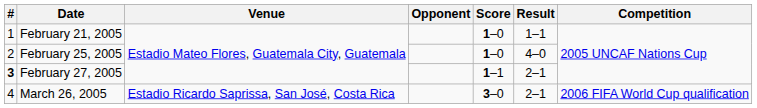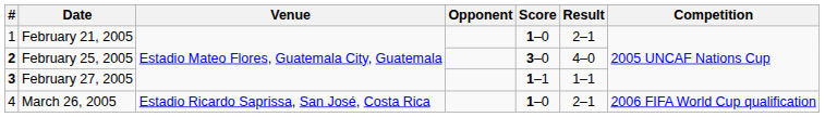 <table class="wikitable">
 <tr>
 <th>#</th>
 <th>Date</th>
 <th>Venue</th>
 <th>Opponent</th>
 <th>Score</th>
 <th>Result</th>
 <th>Competition</th>
 </tr>
 <tr>
 <td>1</td>
 <td>February 21, 2005</td>
 <td rowspan=3><a href='#'>Estadio Mateo Flores</a>, <a href='#'>Guatemala City</a>, <a href='#'>Guatemala</a></td>
 <td></td>
 <td align=center><strong>1</strong>–0</td>
-<td align=center>1–1</td>
+<td align=center>2–1</td>
 <td rowspan=3><a href='#'>2005 UNCAF Nations Cup</a></td>
 </tr>
 <tr>
-<td>2</td>
+<td><strong>2</strong></td>
 <td>February 25, 2005</td>
 <td></td>
-<td align=center><strong>1</strong>–0</td>
+<td align=center><strong>3</strong>–0</td>
 <td align=center>4–0</td>
 </tr>
 <tr>
 <td><strong>3</strong></td>
 <td>February 27, 2005</td>
 <td></td>
 <td align=center><strong>1</strong>–1</td>
-<td align=center>2–1</td>
+<td align=center>1–1</td>
 </tr>
 <tr>
 <td>4</td>
 <td>March 26, 2005</td>
 <td><a href='#'>Estadio Ricardo Saprissa</a>, <a href='#'>San José</a>, <a href='#'>Costa Rica</a></td>
 <td></td>
-<td align=center><strong>3</strong>–0</td>
+<td align=center><strong>1</strong>–0</td>
 <td align=center>2–1</td>
 <td><a href='#'>2006 FIFA World Cup qualification</a></td>
 </tr>
 </table>
